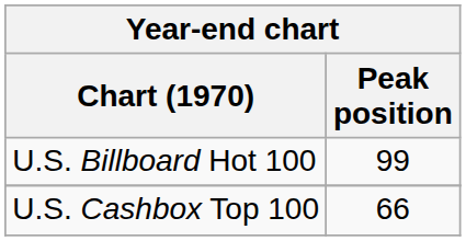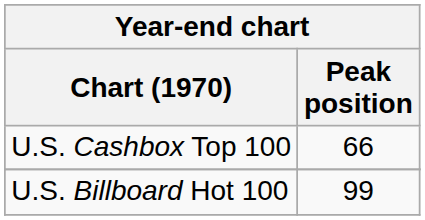 <table class="wikitable">
 <tr>
 <th colspan=2>Year-end chart</th>
 </tr>
 <tr>
 <th>Chart (1970)</th>
 <th>Peak<br>position</th>
 </tr>
 <tr>
-<td>U.S. <em>Billboard</em> Hot 100</td>
-<td style="text-align:center;">99</td>
+<td>U.S. <em>Cashbox</em> Top 100</td>
+<td style="text-align:center;">66</td>
 </tr>
 <tr>
 </tr>
 <tr>
-<td>U.S. <em>Cashbox</em> Top 100</td>
-<td style="text-align:center;">66</td>
+<td>U.S. <em>Billboard</em> Hot 100</td>
+<td style="text-align:center;">99</td>
 </tr>
 </table>
